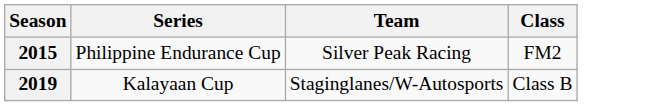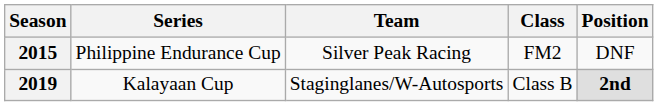 <table class="wikitable" style="font-size: 90%; text-align:center">
 <tr>
 <th>Season</th>
 <th>Series</th>
 <th>Team</th>
 <th>Class</th>
+<th>Position</th>
 </tr>
 <tr>
 <th>2015</th>
 <td>Philippine Endurance Cup</td>
 <td>Silver Peak Racing</td>
 <td>FM2</td>
+<td>DNF</td>
 </tr>
 <tr>
 <th>2019</th>
 <td>Kalayaan Cup</td>
 <td>Staginglanes/W-Autosports</td>
 <td>Class B</td>
+<td style="background:#dfdfdf;"><strong>2nd</strong></td>
 </tr>
 </table>
